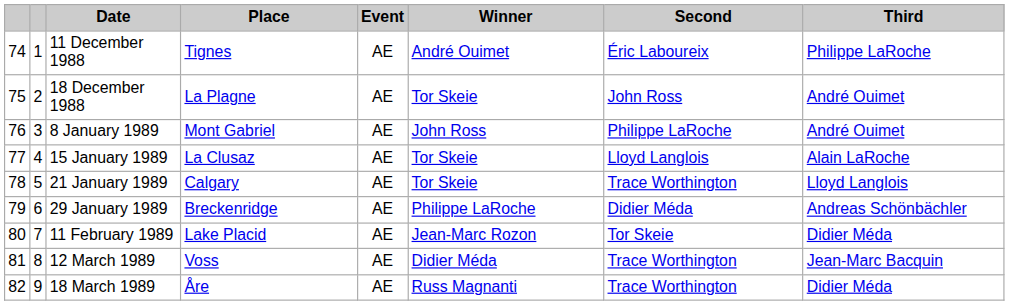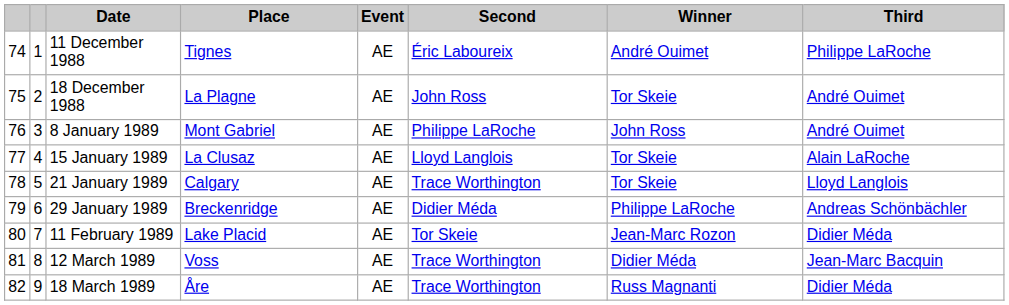 <table class="wikitable plainrowheaders" style="background:#fff; font-size:86%; line-height:16px; border:grey solid 1px; border-collapse:collapse;">
 <tr style="background:#ccc; text-align:center;">
 <th scope="col" style="background:#ccc; width=20 px;"></th>
 <th scope="col" style="background:#ccc; width=30 px;"></th>
 <th scope="col" style="background:#ccc; width:120px;">Date</th>
 <th scope="col" style="background:#ccc; width:160px;">Place</th>
 <th scope="col" style="background:#ccc; width:15px;">Event</th>
+<th scope="col" style="background:#ccc; width:185px;">Second</th>
 <th scope="col" style="background:#ccc; width:185px;">Winner</th>
-<th scope="col" style="background:#ccc; width:185px;">Second</th>
 <th scope="col" style="background:#ccc; width:185px;">Third</th>
 </tr>
 <tr>
 <td align=center>74</td>
 <td align=center>1</td>
 <td>11 December 1988</td>
 <td> <a href='#'>Tignes</a></td>
 <td align=center>AE</td>
+<td> <a href='#'>Éric Laboureix</a></td>
 <td> <a href='#'>André Ouimet</a></td>
-<td> <a href='#'>Éric Laboureix</a></td>
 <td> <a href='#'>Philippe LaRoche</a></td>
 </tr>
 <tr>
 <td align=center>75</td>
 <td align=center>2</td>
 <td>18 December 1988</td>
 <td> <a href='#'>La Plagne</a></td>
 <td align=center>AE</td>
+<td> <a href='#'>John Ross</a></td>
 <td> <a href='#'>Tor Skeie</a></td>
-<td> <a href='#'>John Ross</a></td>
 <td> <a href='#'>André Ouimet</a></td>
 </tr>
 <tr>
 <td align=center>76</td>
 <td align=center>3</td>
 <td>8 January 1989</td>
 <td> <a href='#'>Mont Gabriel</a></td>
 <td align=center>AE</td>
+<td> <a href='#'>Philippe LaRoche</a></td>
 <td> <a href='#'>John Ross</a></td>
-<td> <a href='#'>Philippe LaRoche</a></td>
 <td> <a href='#'>André Ouimet</a></td>
 </tr>
 <tr>
 <td align=center>77</td>
 <td align=center>4</td>
 <td>15 January 1989</td>
 <td> <a href='#'>La Clusaz</a></td>
 <td align=center>AE</td>
+<td> <a href='#'>Lloyd Langlois</a></td>
 <td> <a href='#'>Tor Skeie</a></td>
-<td> <a href='#'>Lloyd Langlois</a></td>
 <td> <a href='#'>Alain LaRoche</a></td>
 </tr>
 <tr>
 <td align=center>78</td>
 <td align=center>5</td>
 <td>21 January 1989</td>
 <td> <a href='#'>Calgary</a></td>
 <td align=center>AE</td>
+<td> <a href='#'>Trace Worthington</a></td>
 <td> <a href='#'>Tor Skeie</a></td>
-<td> <a href='#'>Trace Worthington</a></td>
 <td> <a href='#'>Lloyd Langlois</a></td>
 </tr>
 <tr>
 <td align=center>79</td>
 <td align=center>6</td>
 <td>29 January 1989</td>
 <td> <a href='#'>Breckenridge</a></td>
 <td align=center>AE</td>
+<td> <a href='#'>Didier Méda</a></td>
 <td> <a href='#'>Philippe LaRoche</a></td>
-<td> <a href='#'>Didier Méda</a></td>
 <td> <a href='#'>Andreas Schönbächler</a></td>
 </tr>
 <tr>
 <td align=center>80</td>
 <td align=center>7</td>
 <td>11 February 1989</td>
 <td> <a href='#'>Lake Placid</a></td>
 <td align=center>AE</td>
+<td> <a href='#'>Tor Skeie</a></td>
 <td> <a href='#'>Jean-Marc Rozon</a></td>
-<td> <a href='#'>Tor Skeie</a></td>
 <td> <a href='#'>Didier Méda</a></td>
 </tr>
 <tr>
 <td align=center>81</td>
 <td align=center>8</td>
 <td>12 March 1989</td>
 <td> <a href='#'>Voss</a></td>
 <td align=center>AE</td>
+<td> <a href='#'>Trace Worthington</a></td>
 <td> <a href='#'>Didier Méda</a></td>
-<td> <a href='#'>Trace Worthington</a></td>
 <td> <a href='#'>Jean-Marc Bacquin</a></td>
 </tr>
 <tr>
 <td align=center>82</td>
 <td align=center>9</td>
 <td>18 March 1989</td>
 <td> <a href='#'>Åre</a></td>
 <td align=center>AE</td>
+<td> <a href='#'>Trace Worthington</a></td>
 <td> <a href='#'>Russ Magnanti</a></td>
-<td> <a href='#'>Trace Worthington</a></td>
 <td> <a href='#'>Didier Méda</a></td>
 </tr>
 </table>
